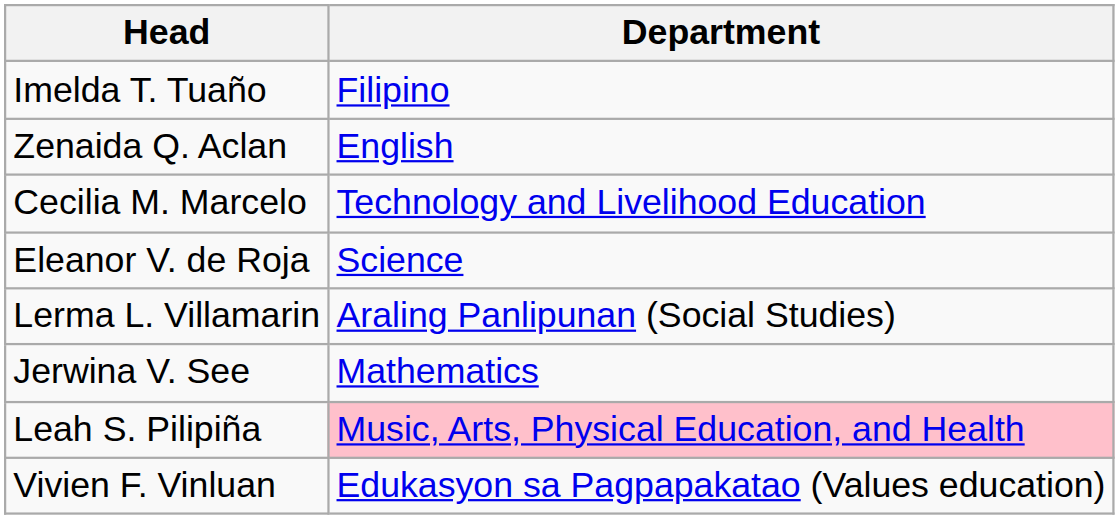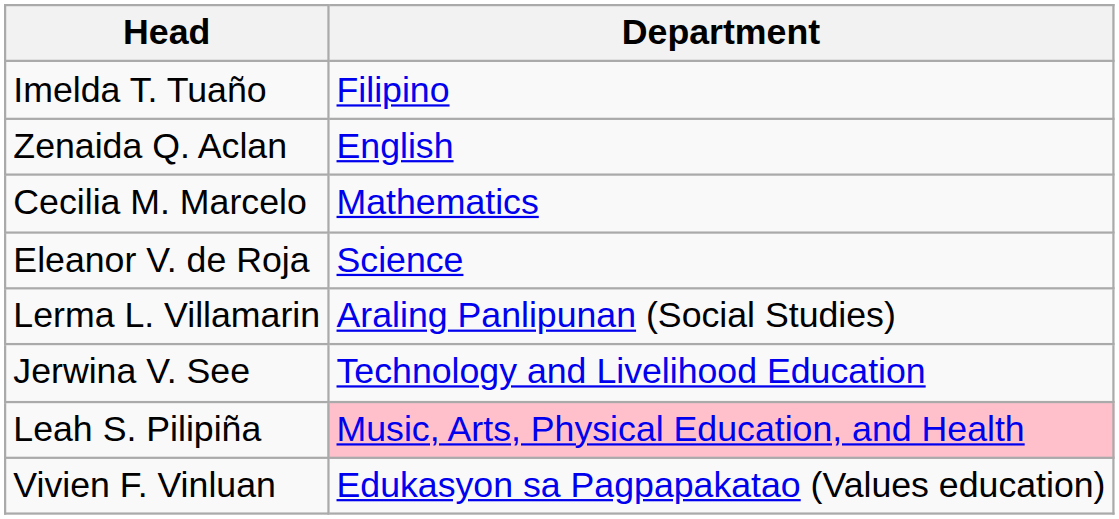 <table class="wikitable">
 <tr>
 <th>Head</th>
 <th>Department</th>
 </tr>
 <tr>
 <td>Imelda T. Tuaño</td>
 <td><a href='#'>Filipino</a></td>
 </tr>
 <tr>
 <td>Zenaida Q. Aclan</td>
 <td><a href='#'>English</a></td>
 </tr>
 <tr>
 <td>Cecilia M. Marcelo</td>
-<td><a href='#'>Technology and Livelihood Education</a></td>
+<td><a href='#'>Mathematics</a></td>
 </tr>
 <tr>
 <td>Eleanor V. de Roja</td>
 <td><a href='#'>Science</a></td>
 </tr>
 <tr>
 <td>Lerma L. Villamarin</td>
 <td><a href='#'>Araling Panlipunan</a> (Social Studies)</td>
 </tr>
 <tr>
 <td>Jerwina V. See</td>
-<td><a href='#'>Mathematics</a></td>
+<td><a href='#'>Technology and Livelihood Education</a></td>
 </tr>
 <tr>
 <td>Leah S. Pilipiña</td>
 <td style="background: pink;"><a href='#'>Music, Arts, Physical Education, and Health</a></td>
 </tr>
 <tr>
 <td>Vivien F. Vinluan</td>
 <td><a href='#'>Edukasyon sa Pagpapakatao</a> (Values education)</td>
 </tr>
 </table>
